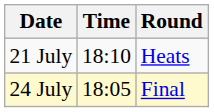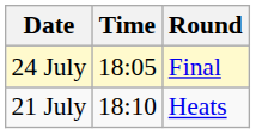 <table class="wikitable">
 <tr>
 <th>Date</th>
 <th>Time</th>
 <th>Round</th>
 </tr>
+<tr style=background:lemonchiffon>
+<td>24 July</td>
+<td>18:05</td>
+<td><a href='#'>Final</a></td>
+</tr>
 <tr>
 <td>21 July</td>
 <td>18:10</td>
 <td><a href='#'>Heats</a></td>
 </tr>
-<tr style=background:lemonchiffon>
-<td>24 July</td>
-<td>18:05</td>
-<td><a href='#'>Final</a></td>
-</tr>
 </table>
